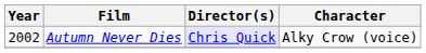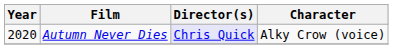 <table class="wikitable">
 <tr style="background:#b0c4de; text-align:center;">
 <th>Year</th>
 <th>Film</th>
 <th>Director(s)</th>
 <th>Character</th>
 </tr>
 <tr>
-<td>2002</td>
+<td>2020</td>
 <td><em><a href='#'>Autumn Never Dies</a></em></td>
 <td style="background: lavender;"><a href='#'>Chris Quick</a></td>
 <td>Alky Crow (voice)</td>
 </tr>
 <tr>
 </tr>
 </table>
